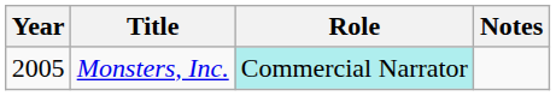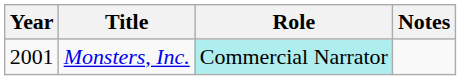 <table class="wikitable sortable">
 <tr>
 <th>Year</th>
 <th>Title</th>
 <th>Role</th>
 <th>Notes</th>
 </tr>
 <tr>
-<td>2005</td>
+<td>2001</td>
 <td><em><a href='#'>Monsters, Inc.</a></em></td>
 <td style="background: paleturquoise;">Commercial Narrator</td>
 <td></td>
 </tr>
 </table>
